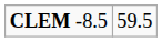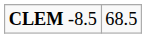 <table class="wikitable">
 <tr align="center">
 </tr>
 <tr align="center">
 <td><strong>CLEM</strong> -8.5</td>
-<td>59.5</td>
+<td>68.5</td>
 </tr>
 </table>
